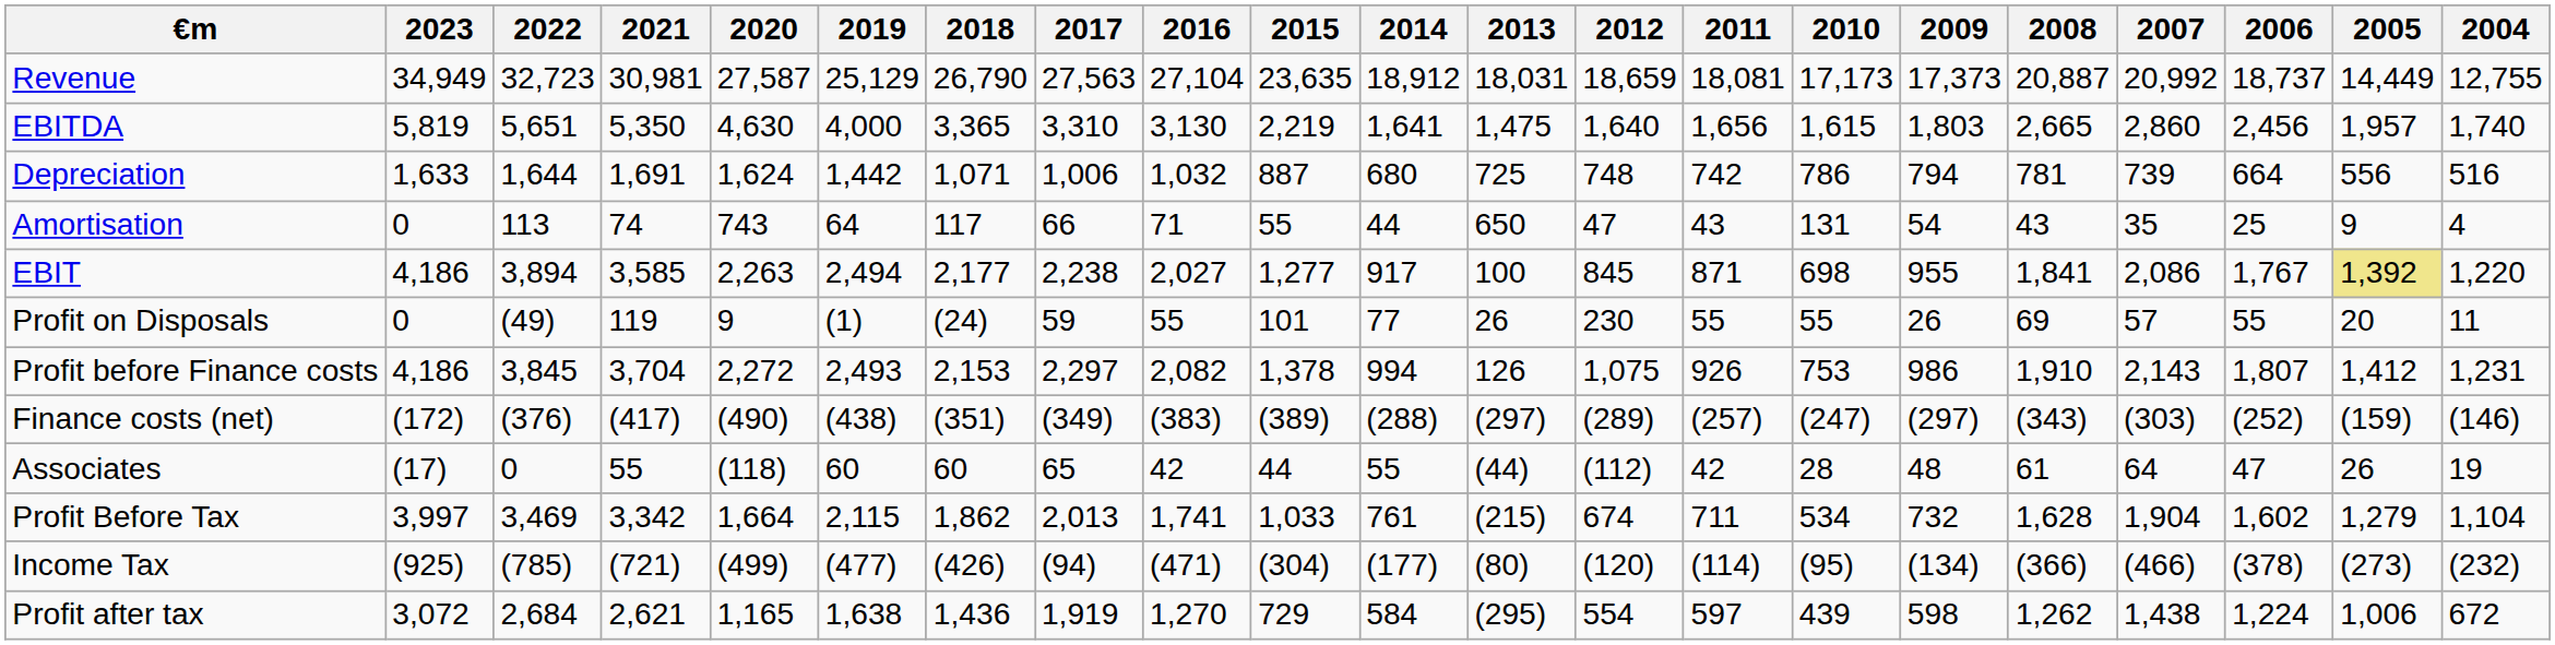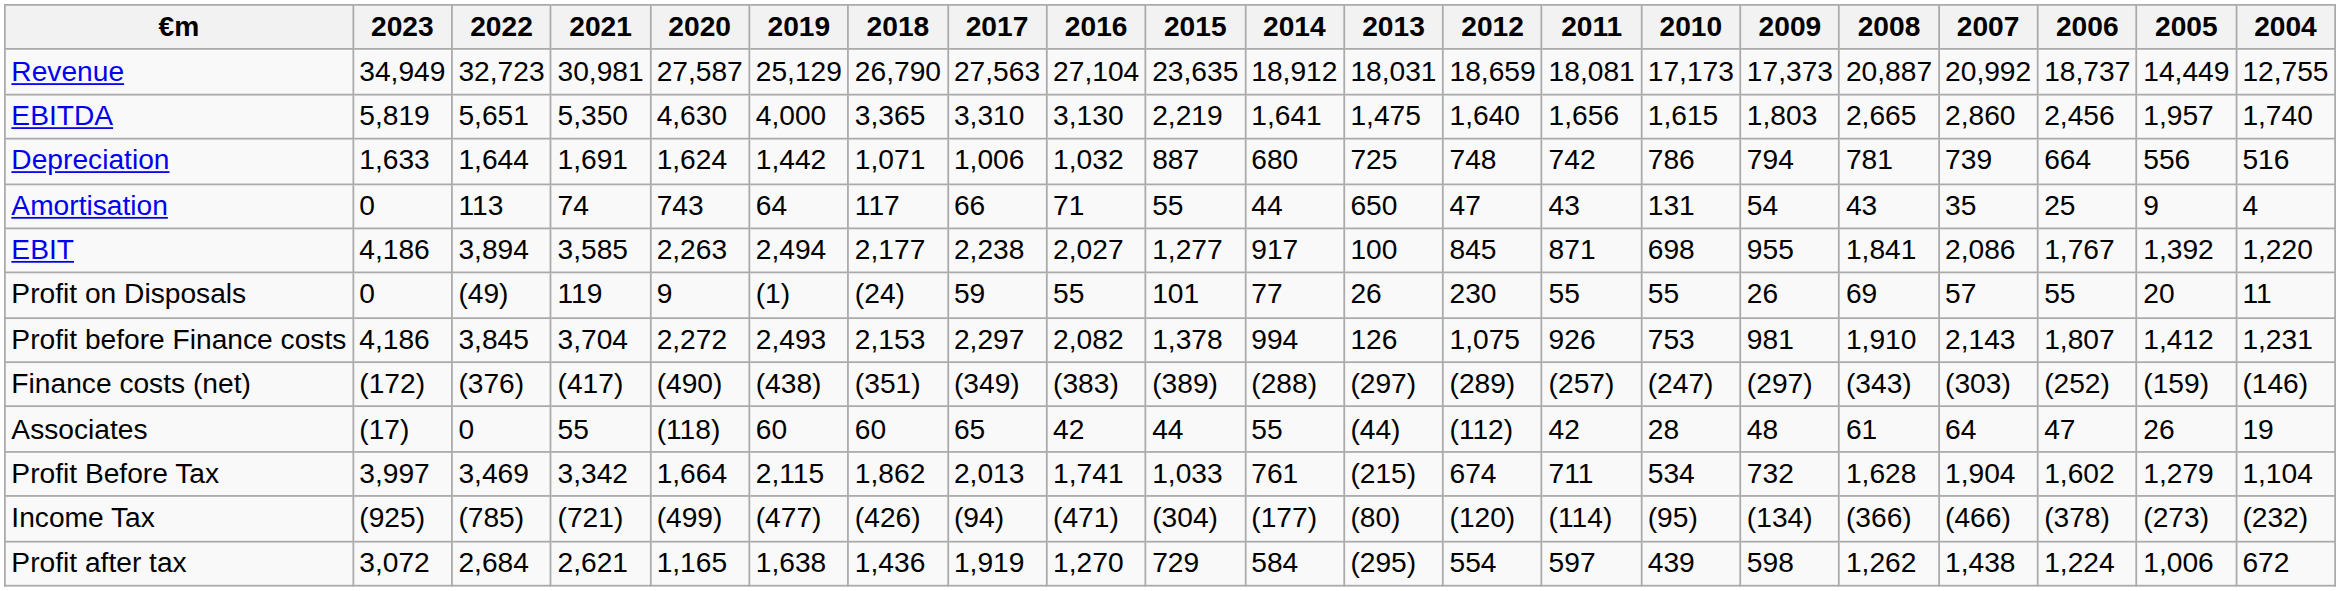 <table class="wikitable">
 <tr>
 <th>€m</th>
 <th>2023</th>
 <th>2022</th>
 <th>2021</th>
 <th>2020</th>
 <th>2019</th>
 <th>2018</th>
 <th>2017</th>
 <th>2016</th>
 <th>2015</th>
 <th>2014</th>
 <th>2013</th>
 <th>2012</th>
 <th>2011</th>
 <th>2010</th>
 <th>2009</th>
 <th>2008</th>
 <th>2007</th>
 <th>2006</th>
 <th>2005</th>
 <th>2004</th>
 </tr>
 <tr>
 <td><a href='#'>Revenue</a></td>
 <td>34,949</td>
 <td>32,723</td>
 <td>30,981</td>
 <td>27,587</td>
 <td>25,129</td>
 <td>26,790</td>
 <td>27,563</td>
 <td>27,104</td>
 <td>23,635</td>
 <td>18,912</td>
 <td>18,031</td>
 <td>18,659</td>
 <td>18,081</td>
 <td>17,173</td>
 <td>17,373</td>
 <td>20,887</td>
 <td>20,992</td>
 <td>18,737</td>
 <td>14,449</td>
 <td>12,755</td>
 </tr>
 <tr>
 <td><a href='#'>EBITDA</a></td>
 <td>5,819</td>
 <td>5,651</td>
 <td>5,350</td>
 <td>4,630</td>
 <td>4,000</td>
 <td>3,365</td>
 <td>3,310</td>
 <td>3,130</td>
 <td>2,219</td>
 <td>1,641</td>
 <td>1,475</td>
 <td>1,640</td>
 <td>1,656</td>
 <td>1,615</td>
 <td>1,803</td>
 <td>2,665</td>
 <td>2,860</td>
 <td>2,456</td>
 <td>1,957</td>
 <td>1,740</td>
 </tr>
 <tr>
 <td><a href='#'>Depreciation</a></td>
 <td>1,633</td>
 <td>1,644</td>
 <td>1,691</td>
 <td>1,624</td>
 <td>1,442</td>
 <td>1,071</td>
 <td>1,006</td>
 <td>1,032</td>
 <td>887</td>
 <td>680</td>
 <td>725</td>
 <td>748</td>
 <td>742</td>
 <td>786</td>
 <td>794</td>
 <td>781</td>
 <td>739</td>
 <td>664</td>
 <td>556</td>
 <td>516</td>
 </tr>
 <tr>
 <td><a href='#'>Amortisation</a></td>
 <td>0</td>
 <td>113</td>
 <td>74</td>
 <td>743</td>
 <td>64</td>
 <td>117</td>
 <td>66</td>
 <td>71</td>
 <td>55</td>
 <td>44</td>
 <td>650</td>
 <td>47</td>
 <td>43</td>
 <td>131</td>
 <td>54</td>
 <td>43</td>
 <td>35</td>
 <td>25</td>
 <td>9</td>
 <td>4</td>
 </tr>
 <tr>
 <td><a href='#'>EBIT</a></td>
 <td>4,186</td>
 <td>3,894</td>
 <td>3,585</td>
 <td>2,263</td>
 <td>2,494</td>
 <td>2,177</td>
 <td>2,238</td>
 <td>2,027</td>
 <td>1,277</td>
 <td>917</td>
 <td>100</td>
 <td>845</td>
 <td>871</td>
 <td>698</td>
 <td>955</td>
 <td>1,841</td>
 <td>2,086</td>
 <td>1,767</td>
-<td style="background: khaki;">1,392</td>
+<td>1,392</td>
 <td>1,220</td>
 </tr>
 <tr>
 <td>Profit on Disposals</td>
 <td>0</td>
 <td>(49)</td>
 <td>119</td>
 <td>9</td>
 <td>(1)</td>
 <td>(24)</td>
 <td>59</td>
 <td>55</td>
 <td>101</td>
 <td>77</td>
 <td>26</td>
 <td>230</td>
 <td>55</td>
 <td>55</td>
 <td>26</td>
 <td>69</td>
 <td>57</td>
 <td>55</td>
 <td>20</td>
 <td>11</td>
 </tr>
 <tr>
 <td>Profit before Finance costs</td>
 <td>4,186</td>
 <td>3,845</td>
 <td>3,704</td>
 <td>2,272</td>
 <td>2,493</td>
 <td>2,153</td>
 <td>2,297</td>
 <td>2,082</td>
 <td>1,378</td>
 <td>994</td>
 <td>126</td>
 <td>1,075</td>
 <td>926</td>
 <td>753</td>
-<td>986</td>
+<td>981</td>
 <td>1,910</td>
 <td>2,143</td>
 <td>1,807</td>
 <td>1,412</td>
 <td>1,231</td>
 </tr>
 <tr>
 <td>Finance costs (net)</td>
 <td>(172)</td>
 <td>(376)</td>
 <td>(417)</td>
 <td>(490)</td>
 <td>(438)</td>
 <td>(351)</td>
 <td>(349)</td>
 <td>(383)</td>
 <td>(389)</td>
 <td>(288)</td>
 <td>(297)</td>
 <td>(289)</td>
 <td>(257)</td>
 <td>(247)</td>
 <td>(297)</td>
 <td>(343)</td>
 <td>(303)</td>
 <td>(252)</td>
 <td>(159)</td>
 <td>(146)</td>
 </tr>
 <tr>
 <td>Associates</td>
 <td>(17)</td>
 <td>0</td>
 <td>55</td>
 <td>(118)</td>
 <td>60</td>
 <td>60</td>
 <td>65</td>
 <td>42</td>
 <td>44</td>
 <td>55</td>
 <td>(44)</td>
 <td>(112)</td>
 <td>42</td>
 <td>28</td>
 <td>48</td>
 <td>61</td>
 <td>64</td>
 <td>47</td>
 <td>26</td>
 <td>19</td>
 </tr>
 <tr>
 <td>Profit Before Tax</td>
 <td>3,997</td>
 <td>3,469</td>
 <td>3,342</td>
 <td>1,664</td>
 <td>2,115</td>
 <td>1,862</td>
 <td>2,013</td>
 <td>1,741</td>
 <td>1,033</td>
 <td>761</td>
 <td>(215)</td>
 <td>674</td>
 <td>711</td>
 <td>534</td>
 <td>732</td>
 <td>1,628</td>
 <td>1,904</td>
 <td>1,602</td>
 <td>1,279</td>
 <td>1,104</td>
 </tr>
 <tr>
 <td>Income Tax</td>
 <td>(925)</td>
 <td>(785)</td>
 <td>(721)</td>
 <td>(499)</td>
 <td>(477)</td>
 <td>(426)</td>
 <td>(94)</td>
 <td>(471)</td>
 <td>(304)</td>
 <td>(177)</td>
 <td>(80)</td>
 <td>(120)</td>
 <td>(114)</td>
 <td>(95)</td>
 <td>(134)</td>
 <td>(366)</td>
 <td>(466)</td>
 <td>(378)</td>
 <td>(273)</td>
 <td>(232)</td>
 </tr>
 <tr>
 <td>Profit after tax</td>
 <td>3,072</td>
 <td>2,684</td>
 <td>2,621</td>
 <td>1,165</td>
 <td>1,638</td>
 <td>1,436</td>
 <td>1,919</td>
 <td>1,270</td>
 <td>729</td>
 <td>584</td>
 <td>(295)</td>
 <td>554</td>
 <td>597</td>
 <td>439</td>
 <td>598</td>
 <td>1,262</td>
 <td>1,438</td>
 <td>1,224</td>
 <td>1,006</td>
 <td>672</td>
 </tr>
 </table>
